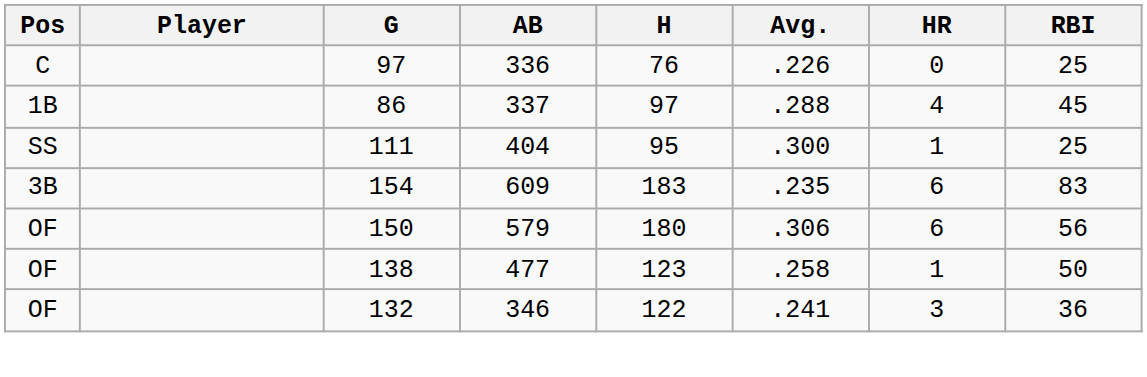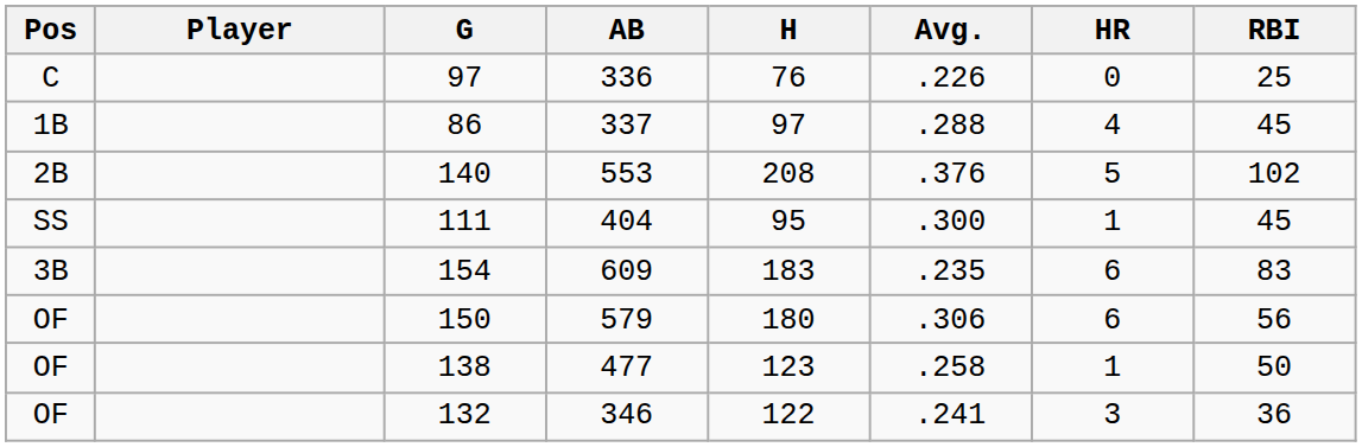 <table class="wikitable sortable">
 <tr>
 <th bgcolor="#DDDDFF" width="5%">Pos</th>
 <th bgcolor="#DDDDFF" width="16%">Player</th>
 <th bgcolor="#DDDDFF" width="9%">G</th>
 <th bgcolor="#DDDDFF" width="9%">AB</th>
 <th bgcolor="#DDDDFF" width="9%">H</th>
 <th bgcolor="#DDDDFF" width="9%">Avg.</th>
 <th bgcolor="#DDDDFF" width="9%">HR</th>
 <th bgcolor="#DDDDFF" width="9%">RBI</th>
 </tr>
 <tr align="center">
 <td>C</td>
 <td></td>
 <td>97</td>
 <td>336</td>
 <td>76</td>
 <td>.226</td>
 <td>0</td>
 <td>25</td>
 </tr>
 <tr align="center">
 <td>1B</td>
 <td></td>
 <td>86</td>
 <td>337</td>
 <td>97</td>
 <td>.288</td>
 <td>4</td>
 <td>45</td>
 </tr>
 <tr align="center">
+<td>2B</td>
+<td></td>
+<td>140</td>
+<td>553</td>
+<td>208</td>
+<td>.376</td>
+<td>5</td>
+<td>102</td>
+</tr>
+<tr align="center">
 <td>SS</td>
 <td></td>
 <td>111</td>
 <td>404</td>
 <td>95</td>
 <td>.300</td>
 <td>1</td>
-<td>25</td>
+<td>45</td>
 </tr>
 <tr align="center">
 <td>3B</td>
 <td></td>
 <td>154</td>
 <td>609</td>
 <td>183</td>
 <td>.235</td>
 <td>6</td>
 <td>83</td>
 </tr>
 <tr align="center">
 <td>OF</td>
 <td></td>
 <td>150</td>
 <td>579</td>
 <td>180</td>
 <td>.306</td>
 <td>6</td>
 <td>56</td>
 </tr>
 <tr align="center">
 <td>OF</td>
 <td></td>
 <td>138</td>
 <td>477</td>
 <td>123</td>
 <td>.258</td>
 <td>1</td>
 <td>50</td>
 </tr>
 <tr align="center">
 <td>OF</td>
 <td></td>
 <td>132</td>
 <td>346</td>
 <td>122</td>
 <td>.241</td>
 <td>3</td>
 <td>36</td>
 </tr>
 </table>
